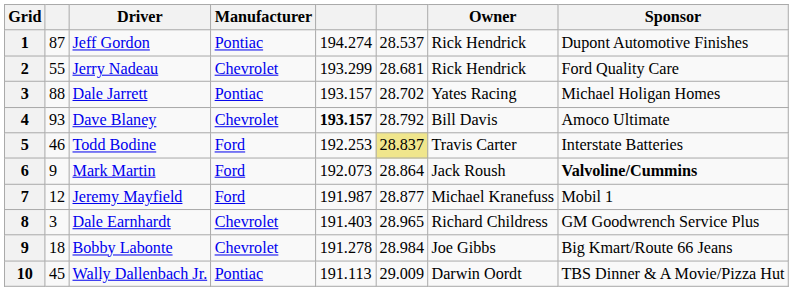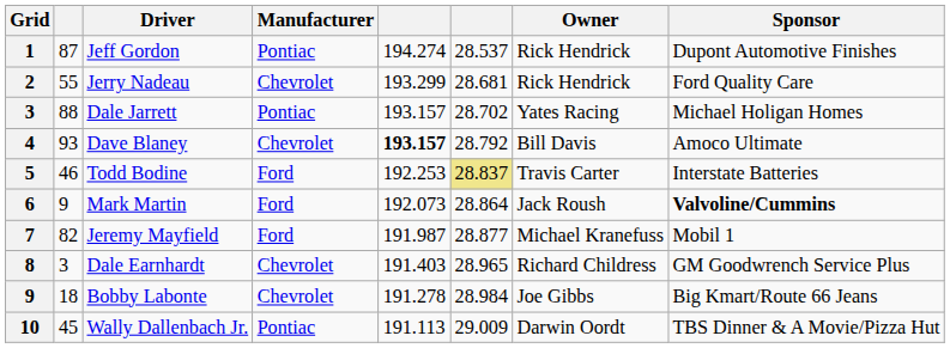 <table class="wikitable">
 <tr>
 <th>Grid</th>
 <th></th>
 <th>Driver</th>
 <th>Manufacturer</th>
 <th></th>
 <th></th>
 <th>Owner</th>
 <th>Sponsor</th>
 </tr>
 <tr>
 <th>1</th>
 <td>87</td>
 <td><a href='#'>Jeff Gordon</a></td>
 <td><a href='#'>Pontiac</a></td>
 <td>194.274</td>
 <td>28.537</td>
 <td>Rick Hendrick</td>
 <td>Dupont Automotive Finishes</td>
 </tr>
 <tr>
 <th>2</th>
 <td>55</td>
 <td><a href='#'>Jerry Nadeau</a></td>
 <td><a href='#'>Chevrolet</a></td>
 <td>193.299</td>
 <td>28.681</td>
 <td>Rick Hendrick</td>
 <td>Ford Quality Care</td>
 </tr>
 <tr>
 <th>3</th>
 <td>88</td>
 <td><a href='#'>Dale Jarrett</a></td>
 <td><a href='#'>Pontiac</a></td>
 <td>193.157</td>
 <td>28.702</td>
 <td>Yates Racing</td>
 <td>Michael Holigan Homes</td>
 </tr>
 <tr>
 <th>4</th>
 <td>93</td>
 <td><a href='#'>Dave Blaney</a></td>
 <td><a href='#'>Chevrolet</a></td>
 <td><strong>193.157</strong></td>
 <td>28.792</td>
 <td>Bill Davis</td>
 <td>Amoco Ultimate</td>
 </tr>
 <tr>
 <th>5</th>
 <td>46</td>
 <td><a href='#'>Todd Bodine</a></td>
 <td><a href='#'>Ford</a></td>
 <td>192.253</td>
 <td style="background: khaki;">28.837</td>
 <td>Travis Carter</td>
 <td>Interstate Batteries</td>
 </tr>
 <tr>
 <th>6</th>
 <td>9</td>
 <td><a href='#'>Mark Martin</a></td>
 <td><a href='#'>Ford</a></td>
 <td>192.073</td>
 <td>28.864</td>
 <td>Jack Roush</td>
 <td><strong>Valvoline/Cummins</strong></td>
 </tr>
 <tr>
 <th>7</th>
-<td>12</td>
+<td>82</td>
 <td><a href='#'>Jeremy Mayfield</a></td>
 <td><a href='#'>Ford</a></td>
 <td>191.987</td>
 <td>28.877</td>
 <td>Michael Kranefuss</td>
 <td>Mobil 1</td>
 </tr>
 <tr>
 <th>8</th>
 <td>3</td>
 <td><a href='#'>Dale Earnhardt</a></td>
 <td><a href='#'>Chevrolet</a></td>
 <td>191.403</td>
 <td>28.965</td>
 <td>Richard Childress</td>
 <td>GM Goodwrench Service Plus</td>
 </tr>
 <tr>
 <th>9</th>
 <td>18</td>
 <td><a href='#'>Bobby Labonte</a></td>
 <td><a href='#'>Chevrolet</a></td>
 <td>191.278</td>
 <td>28.984</td>
 <td>Joe Gibbs</td>
 <td>Big Kmart/Route 66 Jeans</td>
 </tr>
 <tr>
 <th>10</th>
 <td>45</td>
 <td><a href='#'>Wally Dallenbach Jr.</a></td>
 <td><a href='#'>Pontiac</a></td>
 <td>191.113</td>
 <td>29.009</td>
 <td>Darwin Oordt</td>
 <td>TBS Dinner & A Movie/Pizza Hut</td>
 </tr>
 </table>
